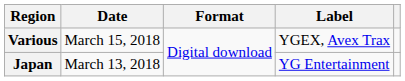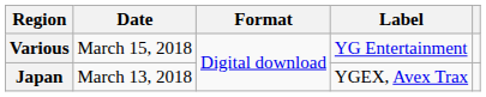 <table class="wikitable plainrowheaders">
 <tr>
 <th>Region</th>
 <th>Date</th>
 <th>Format</th>
 <th>Label</th>
 <th></th>
 </tr>
 <tr>
 <th scope="row">Various</th>
 <td>March 15, 2018</td>
 <td rowspan="2"><a href='#'>Digital download</a></td>
-<td>YGEX, <a href='#'>Avex Trax</a></td>
+<td><a href='#'>YG Entertainment</a></td>
 <td></td>
 </tr>
 <tr>
 <th scope="row">Japan</th>
 <td>March 13, 2018</td>
-<td><a href='#'>YG Entertainment</a></td>
+<td>YGEX, <a href='#'>Avex Trax</a></td>
 <td></td>
 </tr>
 </table>
